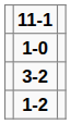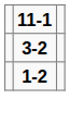 <table bgcolor="#f9f9f9" cellpadding="3" cellspacing="0" border="1" style="font-size: 95%; border: gray solid 1px; border-collapse: collapse; background: #f9f9f9;">
 <tr>
 <td><strong></strong></td>
 <td align="center"><strong>11-1</strong></td>
-<td></td>
-</tr>
-<tr>
-<td><strong></strong></td>
-<td align="center"><strong>1-0</strong></td>
 <td></td>
 </tr>
 <tr>
 <td><strong></strong></td>
 <td align="center"><strong>3-2</strong></td>
 <td></td>
 </tr>
 <tr>
 <td></td>
 <td align="center"><strong>1-2</strong></td>
 <td><strong></strong></td>
 </tr>
 </table>
